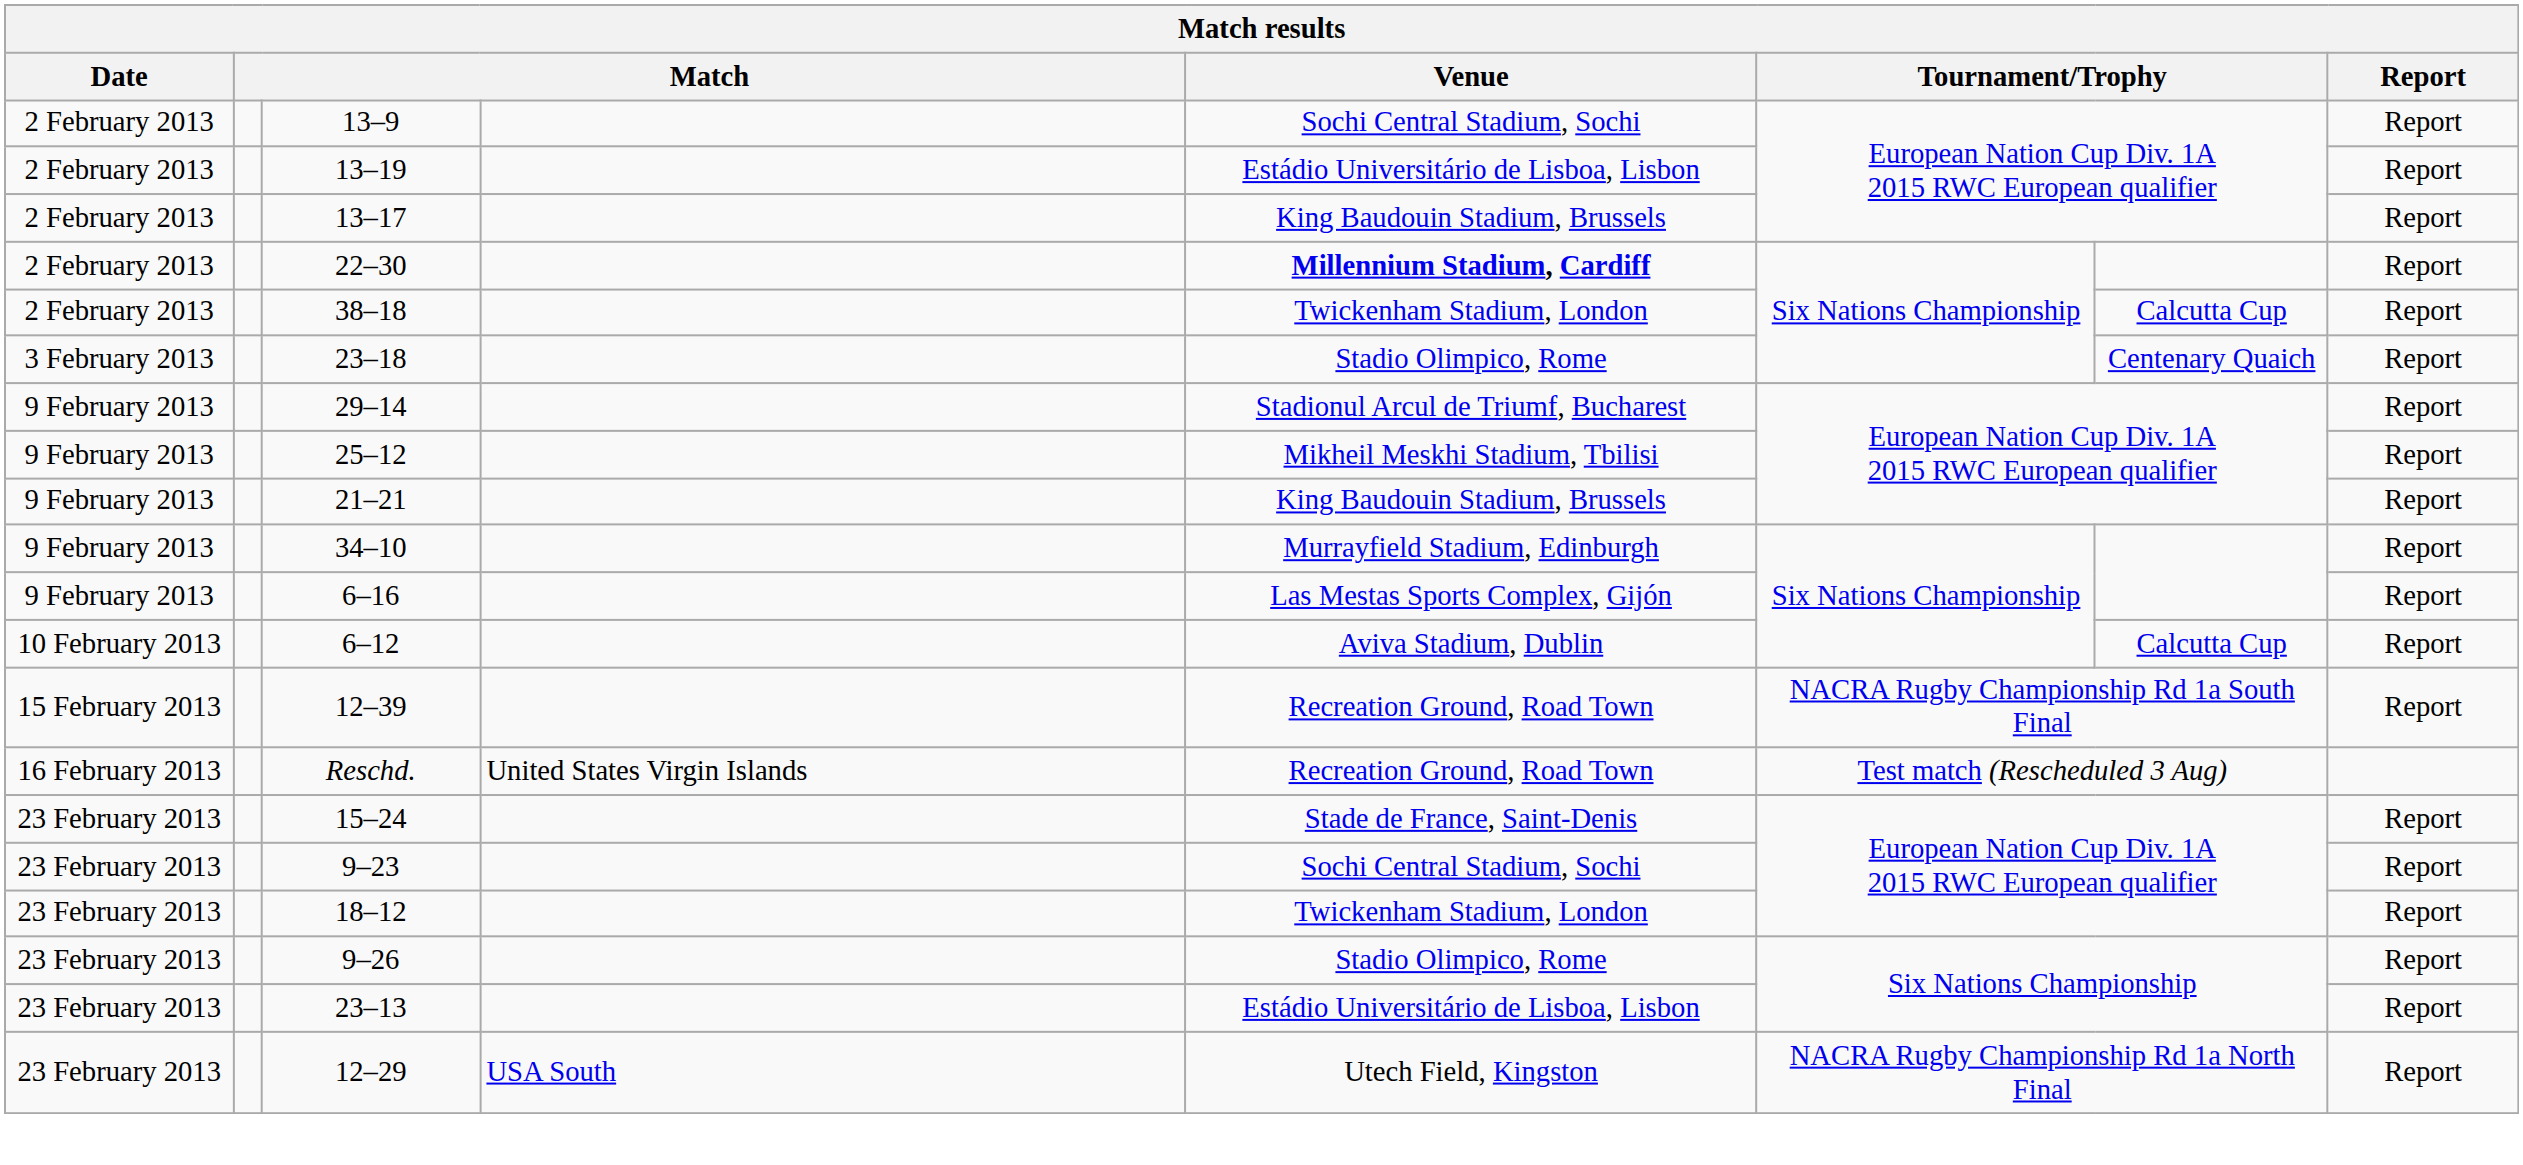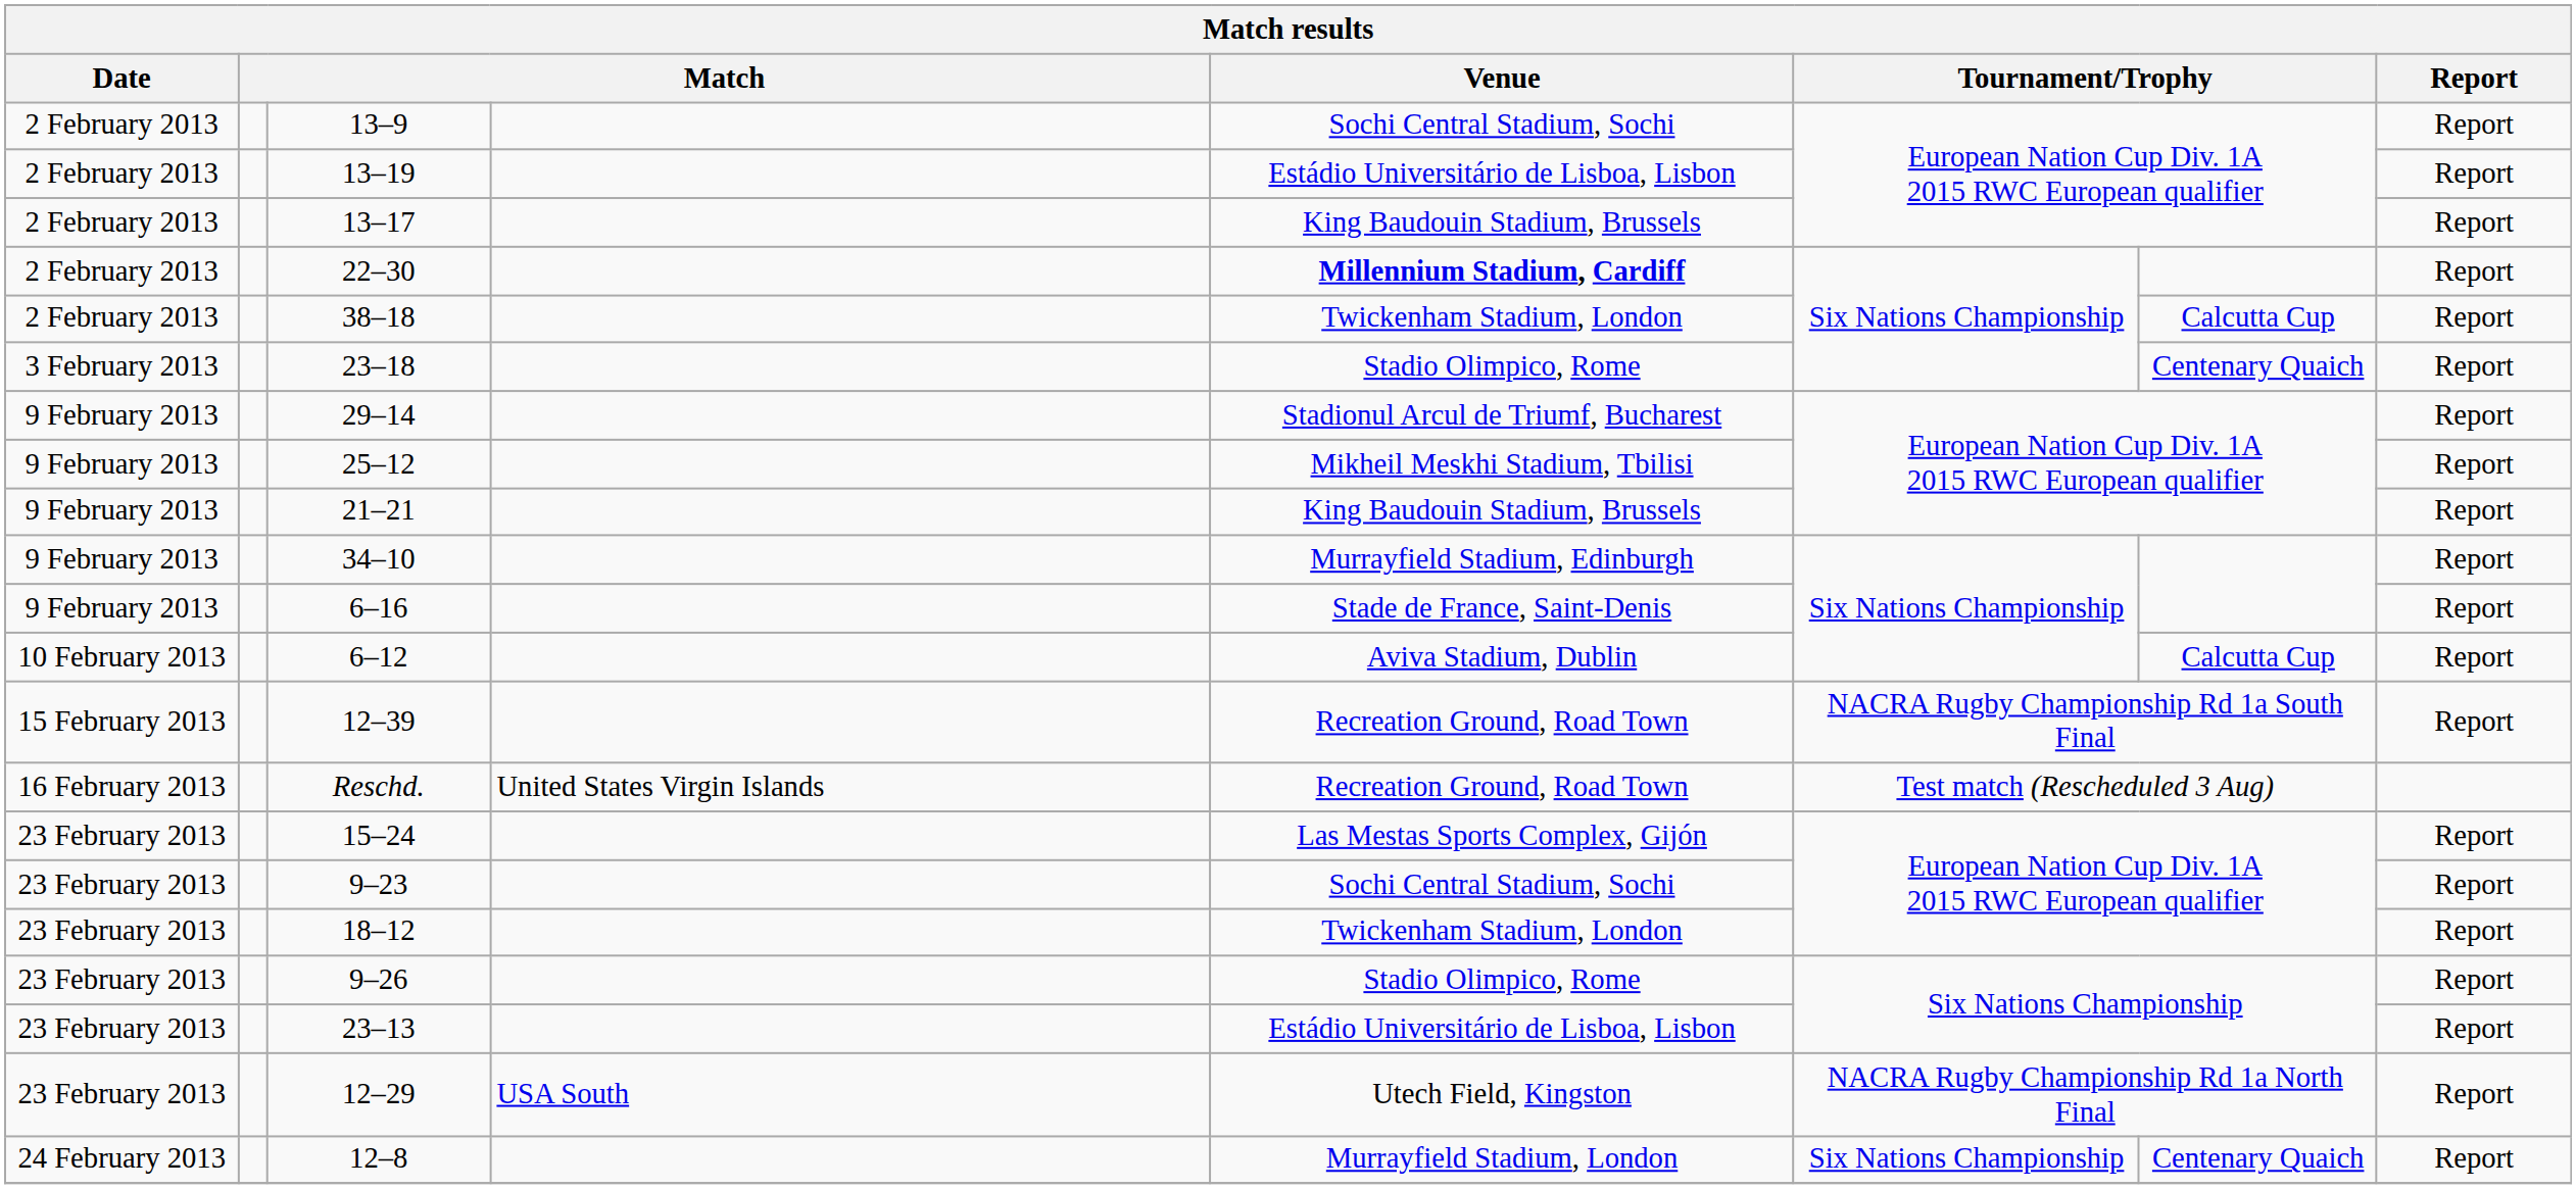 <table class="wikitable" style="font-size:90%; width:100%; text-align: center;">
 <tr>
 <th colspan=8>Match results</th>
 </tr>
 <tr>
 <th width=6%>Date</th>
 <th width=25% colspan=3>Match</th>
 <th width=15%>Venue</th>
 <th width=15% colspan=2>Tournament/Trophy</th>
 <th width=5%>Report</th>
 </tr>
 <tr>
 <td>2 February 2013</td>
 <td align=right></td>
 <td>13–9</td>
 <td align=left></td>
 <td><a href='#'>Sochi Central Stadium</a>, <a href='#'>Sochi</a></td>
 <td rowspan=3 colspan=2><a href='#'>European Nation Cup Div. 1A</a><br><a href='#'>2015 RWC European qualifier</a></td>
 <td>Report</td>
 </tr>
 <tr>
 <td>2 February 2013</td>
 <td align=right></td>
 <td>13–19</td>
 <td align=left></td>
 <td><a href='#'>Estádio Universitário de Lisboa</a>, <a href='#'>Lisbon</a></td>
 <td>Report</td>
 </tr>
 <tr>
 <td>2 February 2013</td>
 <td align=right></td>
 <td>13–17</td>
 <td align=left></td>
 <td><a href='#'>King Baudouin Stadium</a>, <a href='#'>Brussels</a></td>
 <td>Report</td>
 </tr>
 <tr>
 <td>2 February 2013</td>
 <td align=right></td>
 <td>22–30</td>
 <td align=left></td>
 <td><strong><a href='#'>Millennium Stadium</a>, <a href='#'>Cardiff</a></strong></td>
 <td rowspan=3><a href='#'>Six Nations Championship</a></td>
 <td></td>
 <td>Report</td>
 </tr>
 <tr>
 <td>2 February 2013</td>
 <td align=right></td>
 <td>38–18</td>
 <td align=left></td>
 <td><a href='#'>Twickenham Stadium</a>, <a href='#'>London</a></td>
 <td><a href='#'>Calcutta Cup</a></td>
 <td>Report</td>
 </tr>
 <tr>
 <td>3 February 2013</td>
 <td align=right></td>
 <td>23–18</td>
 <td align=left></td>
 <td><a href='#'>Stadio Olimpico</a>, <a href='#'>Rome</a></td>
 <td><a href='#'>Centenary Quaich</a></td>
 <td>Report</td>
 </tr>
 <tr>
 <td>9 February 2013</td>
 <td align=right></td>
 <td>29–14</td>
 <td align=left></td>
 <td><a href='#'>Stadionul Arcul de Triumf</a>, <a href='#'>Bucharest</a></td>
 <td rowspan=3 colspan=2><a href='#'>European Nation Cup Div. 1A</a><br><a href='#'>2015 RWC European qualifier</a></td>
 <td>Report</td>
 </tr>
 <tr>
 <td>9 February 2013</td>
 <td align=right></td>
 <td>25–12</td>
 <td align=left></td>
 <td><a href='#'>Mikheil Meskhi Stadium</a>, <a href='#'>Tbilisi</a></td>
 <td>Report</td>
 </tr>
 <tr>
 <td>9 February 2013</td>
 <td align=right></td>
 <td>21–21</td>
 <td align=left></td>
 <td><a href='#'>King Baudouin Stadium</a>, <a href='#'>Brussels</a></td>
 <td>Report</td>
 </tr>
 <tr>
 <td>9 February 2013</td>
 <td align=right></td>
 <td>34–10</td>
 <td align=left></td>
 <td><a href='#'>Murrayfield Stadium</a>, <a href='#'>Edinburgh</a></td>
 <td rowspan=3><a href='#'>Six Nations Championship</a></td>
 <td rowspan=2></td>
 <td>Report</td>
 </tr>
 <tr>
 <td>9 February 2013</td>
 <td align=right></td>
 <td>6–16</td>
 <td align=left></td>
-<td><a href='#'>Las Mestas Sports Complex</a>, <a href='#'>Gijón</a></td>
+<td><a href='#'>Stade de France</a>, <a href='#'>Saint-Denis</a></td>
 <td>Report</td>
 </tr>
 <tr>
 <td>10 February 2013</td>
 <td align=right></td>
 <td>6–12</td>
 <td align=left></td>
 <td><a href='#'>Aviva Stadium</a>, <a href='#'>Dublin</a></td>
 <td><a href='#'>Calcutta Cup</a></td>
 <td>Report</td>
 </tr>
 <tr>
 <td>15 February 2013</td>
 <td align=right></td>
 <td>12–39</td>
 <td align=left></td>
 <td><a href='#'>Recreation Ground</a>, <a href='#'>Road Town</a></td>
 <td colspan=2><a href='#'>NACRA Rugby Championship Rd 1a South Final</a></td>
 <td>Report</td>
 </tr>
 <tr>
 <td>16 February 2013</td>
 <td align=right></td>
 <td><em>Reschd.</em></td>
 <td align=left> United States Virgin Islands</td>
 <td><a href='#'>Recreation Ground</a>, <a href='#'>Road Town</a></td>
 <td colspan=2><a href='#'>Test match</a> <em>(Rescheduled 3 Aug)</em></td>
 <td></td>
 </tr>
 <tr>
 <td>23 February 2013</td>
 <td align=right></td>
 <td>15–24</td>
 <td align=left></td>
-<td><a href='#'>Stade de France</a>, <a href='#'>Saint-Denis</a></td>
+<td><a href='#'>Las Mestas Sports Complex</a>, <a href='#'>Gijón</a></td>
 <td rowspan=3 colspan=2><a href='#'>European Nation Cup Div. 1A</a><br><a href='#'>2015 RWC European qualifier</a></td>
 <td>Report</td>
 </tr>
 <tr>
 <td>23 February 2013</td>
 <td align=right></td>
 <td>9–23</td>
 <td align=left></td>
 <td><a href='#'>Sochi Central Stadium</a>, <a href='#'>Sochi</a></td>
 <td>Report</td>
 </tr>
 <tr>
 <td>23 February 2013</td>
 <td align=right></td>
 <td>18–12</td>
 <td align=left></td>
 <td><a href='#'>Twickenham Stadium</a>, <a href='#'>London</a></td>
 <td>Report</td>
 </tr>
 <tr>
 <td>23 February 2013</td>
 <td align=right></td>
 <td>9–26</td>
 <td align=left></td>
 <td><a href='#'>Stadio Olimpico</a>, <a href='#'>Rome</a></td>
 <td rowspan=2 colspan=2><a href='#'>Six Nations Championship</a></td>
 <td>Report</td>
 </tr>
 <tr>
 <td>23 February 2013</td>
 <td align=right></td>
 <td>23–13</td>
 <td align=left></td>
 <td><a href='#'>Estádio Universitário de Lisboa</a>, <a href='#'>Lisbon</a></td>
 <td>Report</td>
 </tr>
 <tr>
 <td>23 February 2013</td>
 <td align=right></td>
 <td>12–29</td>
 <td align=left><a href='#'>USA South</a></td>
 <td>Utech Field, <a href='#'>Kingston</a></td>
 <td colspan=2><a href='#'>NACRA Rugby Championship Rd 1a North Final</a></td>
 <td>Report</td>
 </tr>
 <tr>
+<td>24 February 2013</td>
+<td align=right></td>
+<td>12–8</td>
+<td align=left></td>
+<td><a href='#'>Murrayfield Stadium</a>, <a href='#'>London</a></td>
+<td><a href='#'>Six Nations Championship</a></td>
+<td><a href='#'>Centenary Quaich</a></td>
+<td>Report</td>
+</tr>
+<tr>
 </tr>
 </table>
